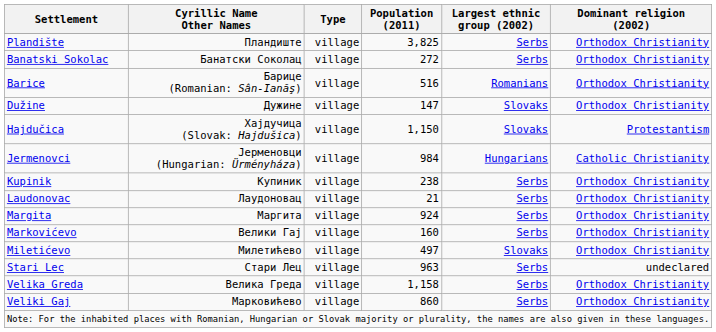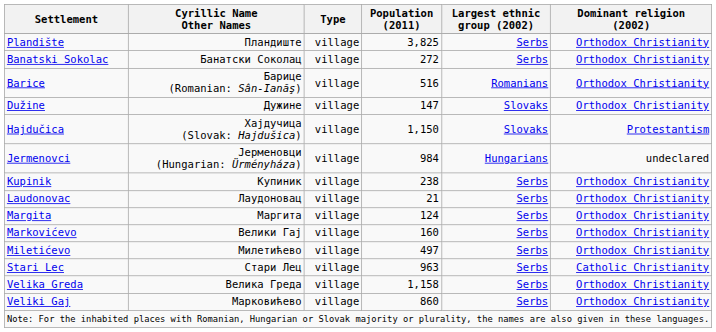 <table class="wikitable" style="text-align: right;">
 <tr bgcolor="#e0e0e0">
 <th rowspan="1">Settlement</th>
 <th colspan="1">Cyrillic Name<br>Other Names</th>
 <th colspan="1">Type</th>
 <th colspan="1">Population<br>(2011)</th>
 <th colspan="1">Largest ethnic<br>group (2002)</th>
 <th colspan="1">Dominant religion<br>(2002)</th>
 </tr>
 <tr bgcolor="#e0e0e0">
 </tr>
 <tr>
 <td align="left"><a href='#'>Plandište</a></td>
 <td>Пландиште</td>
 <td>village</td>
 <td>3,825</td>
 <td><a href='#'>Serbs</a></td>
 <td><a href='#'>Orthodox Christianity</a></td>
 </tr>
 <tr>
 <td align="left"><a href='#'>Banatski Sokolac</a></td>
 <td>Банатски Соколац</td>
 <td>village</td>
 <td>272</td>
 <td><a href='#'>Serbs</a></td>
 <td><a href='#'>Orthodox Christianity</a></td>
 </tr>
 <tr>
 <td align="left"><a href='#'>Barice</a></td>
 <td>Барице<br>(Romanian: <em>Sân-Ianăş</em>)</td>
 <td>village</td>
 <td>516</td>
 <td><a href='#'>Romanians</a></td>
 <td><a href='#'>Orthodox Christianity</a></td>
 </tr>
 <tr>
 <td align="left"><a href='#'>Dužine</a></td>
 <td>Дужине</td>
 <td>village</td>
 <td>147</td>
 <td><a href='#'>Slovaks</a></td>
 <td><a href='#'>Orthodox Christianity</a></td>
 </tr>
 <tr>
 <td align="left"><a href='#'>Hajdučica</a></td>
 <td>Хајдучица<br>(Slovak: <em>Hajdušica</em>)</td>
 <td>village</td>
 <td>1,150</td>
 <td><a href='#'>Slovaks</a></td>
 <td><a href='#'>Protestantism</a></td>
 </tr>
 <tr>
 <td align="left"><a href='#'>Jermenovci</a></td>
 <td>Јерменовци<br>(Hungarian: <em>Ürményháza</em>)</td>
 <td>village</td>
 <td>984</td>
 <td><a href='#'>Hungarians</a></td>
-<td><a href='#'>Catholic Christianity</a></td>
+<td>undeclared</td>
 </tr>
 <tr>
 <td align="left"><a href='#'>Kupinik</a></td>
 <td>Купиник</td>
 <td>village</td>
 <td>238</td>
 <td><a href='#'>Serbs</a></td>
 <td><a href='#'>Orthodox Christianity</a></td>
 </tr>
 <tr>
 <td align="left"><a href='#'>Laudonovac</a></td>
 <td>Лаудоновац</td>
 <td>village</td>
 <td>21</td>
 <td><a href='#'>Serbs</a></td>
 <td><a href='#'>Orthodox Christianity</a></td>
 </tr>
 <tr>
 <td align="left"><a href='#'>Margita</a></td>
 <td>Маргита</td>
 <td>village</td>
-<td>924</td>
+<td>124</td>
 <td><a href='#'>Serbs</a></td>
 <td><a href='#'>Orthodox Christianity</a></td>
 </tr>
 <tr>
 <td align="left"><a href='#'>Markovićevo</a></td>
 <td>Велики Гај</td>
 <td>village</td>
 <td>160</td>
 <td><a href='#'>Serbs</a></td>
 <td><a href='#'>Orthodox Christianity</a></td>
 </tr>
 <tr>
 <td align="left"><a href='#'>Miletićevo</a></td>
 <td>Милетићево</td>
 <td>village</td>
 <td>497</td>
-<td><a href='#'>Slovaks</a></td>
+<td><a href='#'>Serbs</a></td>
 <td><a href='#'>Orthodox Christianity</a></td>
 </tr>
 <tr>
 <td align="left"><a href='#'>Stari Lec</a></td>
 <td>Стари Лец</td>
 <td>village</td>
 <td>963</td>
 <td><a href='#'>Serbs</a></td>
-<td>undeclared</td>
+<td><a href='#'>Catholic Christianity</a></td>
 </tr>
 <tr>
 <td align="left"><a href='#'>Velika Greda</a></td>
 <td>Велика Греда</td>
 <td>village</td>
 <td>1,158</td>
 <td><a href='#'>Serbs</a></td>
 <td><a href='#'>Orthodox Christianity</a></td>
 </tr>
 <tr>
 <td align="left"><a href='#'>Veliki Gaj</a></td>
 <td>Марковићево</td>
 <td>village</td>
 <td>860</td>
 <td><a href='#'>Serbs</a></td>
 <td><a href='#'>Orthodox Christianity</a></td>
 </tr>
 <tr>
 <td colspan="19"><small>Note: For the inhabited places with Romanian, Hungarian or Slovak majority or plurality, the names are also given in these languages.</small></td>
 </tr>
 </table>
